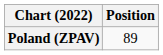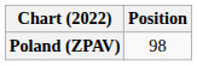 <table class="wikitable sortable plainrowheaders" style="text-align:center">
 <tr>
 <th scope="col">Chart (2022)</th>
 <th scope="col">Position</th>
 </tr>
 <tr>
 <th scope="row">Poland (ZPAV)</th>
-<td>89</td>
+<td>98</td>
 </tr>
 </table>
